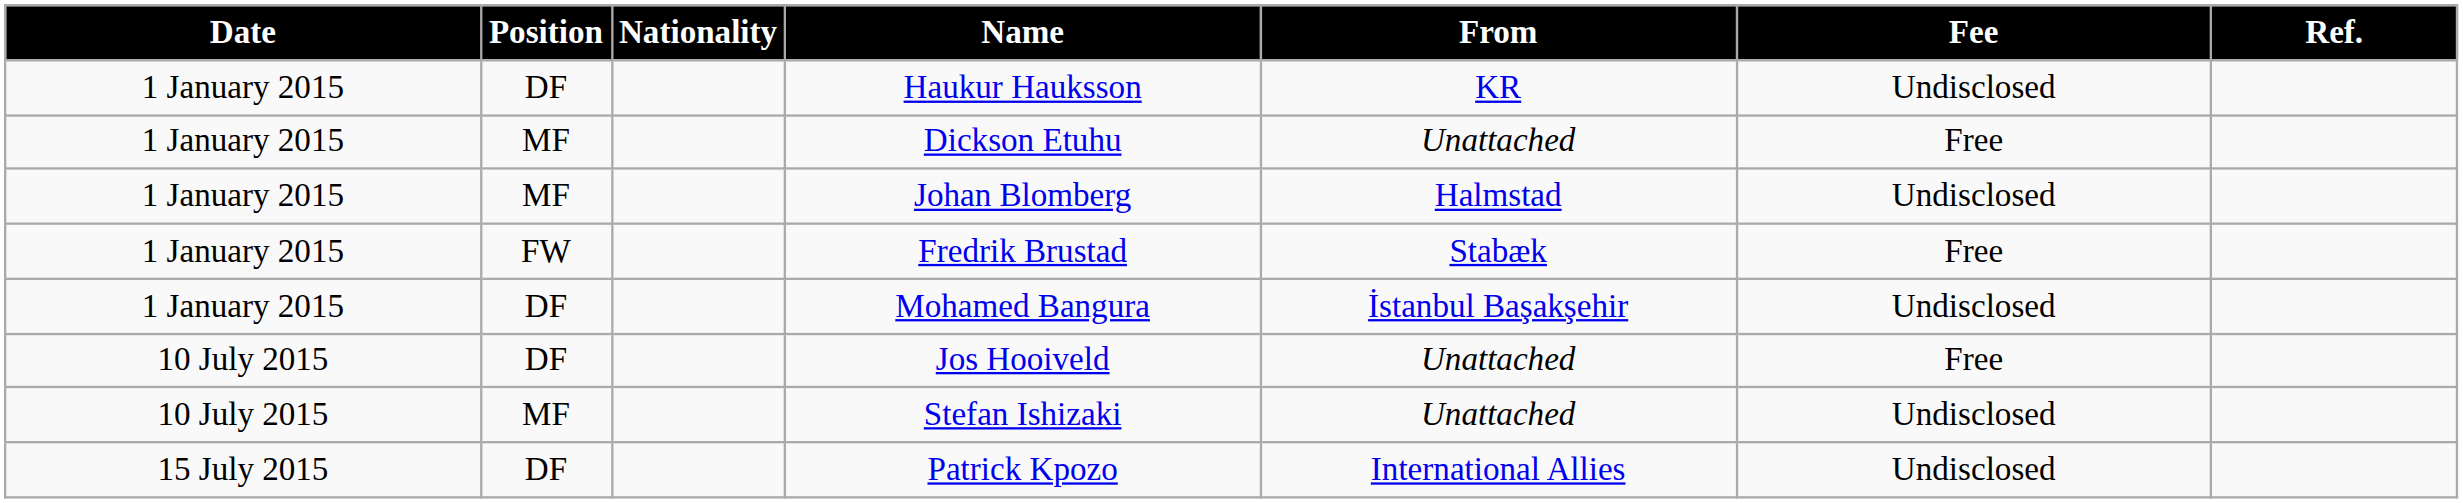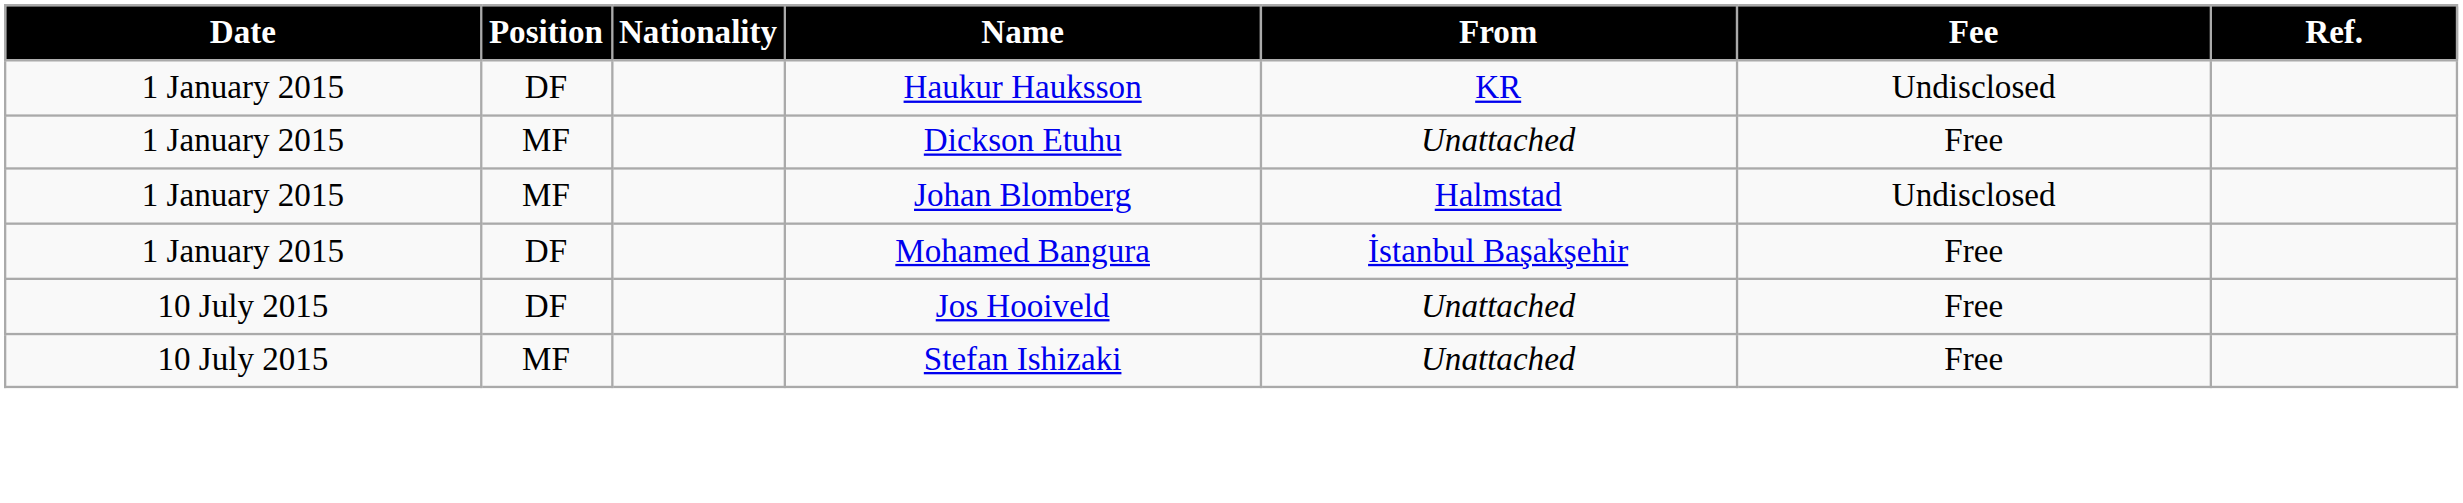 <table class="wikitable"  style="text-align:center; font-size:90%; ">
 <tr>
 <th style="background:#000000; color:white; width:200px;">Date</th>
 <th style="background:#000000; color:white; width:50px;">Position</th>
 <th style="background:#000000; color:white; width:50px;">Nationality</th>
 <th style="background:#000000; color:white; width:200px;">Name</th>
 <th style="background:#000000; color:white; width:200px;">From</th>
 <th style="background:#000000; color:white; width:200px;">Fee</th>
 <th style="background:#000000; color:white; width:100px;">Ref.</th>
 </tr>
 <tr>
 <td>1 January 2015</td>
 <td>DF</td>
 <td></td>
 <td><a href='#'>Haukur Hauksson</a></td>
 <td><a href='#'>KR</a></td>
 <td>Undisclosed</td>
 <td></td>
 </tr>
 <tr>
 <td>1 January 2015</td>
 <td>MF</td>
 <td></td>
 <td><a href='#'>Dickson Etuhu</a></td>
 <td><em>Unattached</em></td>
 <td>Free</td>
 <td></td>
 </tr>
 <tr>
 <td>1 January 2015</td>
 <td>MF</td>
 <td></td>
 <td><a href='#'>Johan Blomberg</a></td>
 <td><a href='#'>Halmstad</a></td>
 <td>Undisclosed</td>
 <td></td>
 </tr>
 <tr>
 <td>1 January 2015</td>
-<td>FW</td>
-<td></td>
-<td><a href='#'>Fredrik Brustad</a></td>
-<td><a href='#'>Stabæk</a></td>
-<td>Free</td>
-<td></td>
-</tr>
-<tr>
-<td>1 January 2015</td>
 <td>DF</td>
 <td></td>
 <td><a href='#'>Mohamed Bangura</a></td>
 <td><a href='#'>İstanbul Başakşehir</a></td>
-<td>Undisclosed</td>
+<td>Free</td>
 <td></td>
 </tr>
 <tr>
 <td>10 July 2015</td>
 <td>DF</td>
 <td></td>
 <td><a href='#'>Jos Hooiveld</a></td>
 <td><em>Unattached</em></td>
 <td>Free</td>
 <td></td>
 </tr>
 <tr>
 <td>10 July 2015</td>
 <td>MF</td>
 <td></td>
 <td><a href='#'>Stefan Ishizaki</a></td>
 <td><em>Unattached</em></td>
-<td>Undisclosed</td>
-<td></td>
-</tr>
-<tr>
-<td>15 July 2015</td>
-<td>DF</td>
-<td></td>
-<td><a href='#'>Patrick Kpozo</a></td>
-<td><a href='#'>International Allies</a></td>
-<td>Undisclosed</td>
+<td>Free</td>
 <td></td>
 </tr>
 </table>
